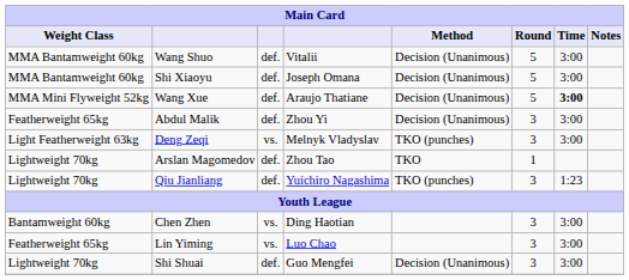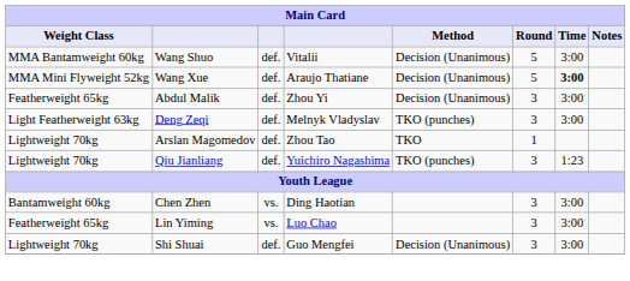 <table class="wikitable" style="font-size: 85%;">
 <tr>
 <th colspan="8" style="background-color: #ccf; color: #000080; text-align: center;"><strong>Main Card</strong></th>
 </tr>
 <tr>
 <th colspan="1" style="background-color: #E6E8FA; color: #000000; text-align: center;">Weight Class</th>
 <th colspan="1" style="background-color: #E6E8FA; color: #000000; text-align: center;"></th>
 <th colspan="1" style="background-color: #E6E8FA; color: #000000; text-align: center;"></th>
 <th colspan="1" style="background-color: #E6E8FA; color: #000000; text-align: center;"></th>
 <th colspan="1" style="background-color: #E6E8FA; color: #000000; text-align: center;">Method</th>
 <th colspan="1" style="background-color: #E6E8FA; color: #000000; text-align: center;">Round</th>
 <th colspan="1" style="background-color: #E6E8FA; color: #000000; text-align: center;">Time</th>
 <th colspan="1" style="background-color: #E6E8FA; color: #000000; text-align: center;">Notes</th>
 </tr>
 <tr>
 <td>MMA Bantamweight 60kg</td>
 <td> Wang Shuo</td>
 <td align=center>def.</td>
 <td> Vitalii</td>
-<td>Decision (Unanimous)</td>
-<td align=center>5</td>
-<td align=center>3:00</td>
-<td></td>
-</tr>
-<tr>
-<td>MMA Bantamweight 60kg</td>
-<td> Shi Xiaoyu</td>
-<td align=center>def.</td>
-<td> Joseph Omana</td>
 <td>Decision (Unanimous)</td>
 <td align=center>5</td>
 <td align=center>3:00</td>
 <td></td>
 </tr>
 <tr>
 <td>MMA Mini Flyweight 52kg</td>
 <td> Wang Xue</td>
 <td align=center>def.</td>
 <td> Araujo Thatiane</td>
 <td>Decision (Unanimous)</td>
 <td align=center>5</td>
 <td align=center><strong>3:00</strong></td>
 <td></td>
 </tr>
 <tr>
 <td>Featherweight 65kg</td>
 <td> Abdul Malik</td>
 <td align=center>def.</td>
 <td> Zhou Yi</td>
 <td>Decision (Unanimous)</td>
 <td align=center>3</td>
 <td align=center>3:00</td>
 <td></td>
 </tr>
 <tr>
 <td>Light Featherweight 63kg</td>
 <td> <a href='#'>Deng Zeqi</a></td>
-<td align=center>vs.</td>
+<td align=center>def.</td>
 <td> Melnyk Vladyslav</td>
 <td>TKO (punches)</td>
 <td align=center>3</td>
 <td align=center>3:00</td>
 <td></td>
 </tr>
 <tr>
 <td>Lightweight 70kg</td>
 <td> Arslan Magomedov</td>
 <td align=center>def.</td>
 <td> Zhou Tao</td>
 <td>TKO</td>
 <td align=center>1</td>
 <td align=center></td>
 <td></td>
 </tr>
 <tr>
 <td>Lightweight 70kg</td>
 <td> <a href='#'>Qiu Jianliang</a></td>
 <td align=center>def.</td>
 <td> <a href='#'>Yuichiro Nagashima</a></td>
 <td>TKO (punches)</td>
 <td align=center>3</td>
 <td align=center>1:23</td>
 <td></td>
 </tr>
 <tr>
 <th colspan="8" style="background-color: #ccf; color: #000080; text-align: center;"><strong>Youth League</strong></th>
 </tr>
 <tr>
 <td>Bantamweight 60kg</td>
 <td> Chen Zhen</td>
 <td align=center>vs.</td>
 <td> Ding Haotian</td>
 <td></td>
 <td align=center>3</td>
 <td align=center>3:00</td>
 <td></td>
 </tr>
 <tr>
 <td>Featherweight 65kg</td>
 <td> Lin Yiming</td>
 <td align=center>vs.</td>
 <td> <a href='#'>Luo Chao</a></td>
 <td></td>
 <td align=center>3</td>
 <td align=center>3:00</td>
 <td></td>
 </tr>
 <tr>
 <td>Lightweight 70kg</td>
 <td> Shi Shuai</td>
 <td align=center>def.</td>
 <td> Guo Mengfei</td>
 <td>Decision (Unanimous)</td>
 <td align=center>3</td>
 <td align=center>3:00</td>
 <td></td>
 </tr>
 <tr>
 </tr>
 </table>
